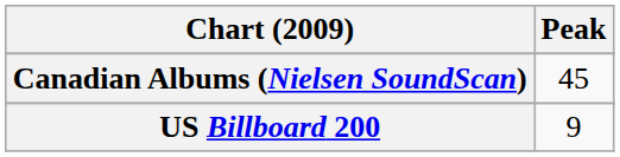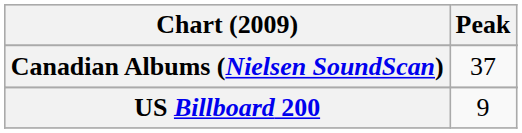 <table class="wikitable sortable plainrowheaders">
 <tr>
 <th>Chart (2009)</th>
 <th>Peak</th>
 </tr>
 <tr>
 </tr>
 <tr>
 </tr>
 <tr>
 <th scope="row">Canadian Albums (<em><a href='#'>Nielsen SoundScan</a></em>)</th>
-<td style="text-align:center;">45</td>
+<td style="text-align:center;">37</td>
 </tr>
 <tr>
 </tr>
 <tr>
 </tr>
 <tr>
 </tr>
 <tr>
 <th scope="row">US <a href='#'><em>Billboard</em> 200</a></th>
 <td style="text-align:center;">9</td>
 </tr>
 </table>
